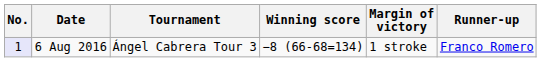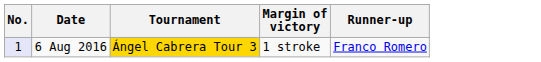 <table class="wikitable" style="font-size:95%;">
 <tr>
 <th>No.</th>
 <th>Date</th>
 <th>Tournament</th>
-<th>Winning score</th>
 <th>Margin of<br>victory</th>
 <th>Runner-up</th>
 </tr>
 <tr>
 <td align=center style="background: lavender;">1</td>
 <td align=right>6 Aug 2016</td>
-<td>Ángel Cabrera Tour 3</td>
-<td>−8 (66-68=134)</td>
+<td style="background: gold;">Ángel Cabrera Tour 3</td>
 <td>1 stroke</td>
 <td> <a href='#'>Franco Romero</a></td>
 </tr>
 </table>
